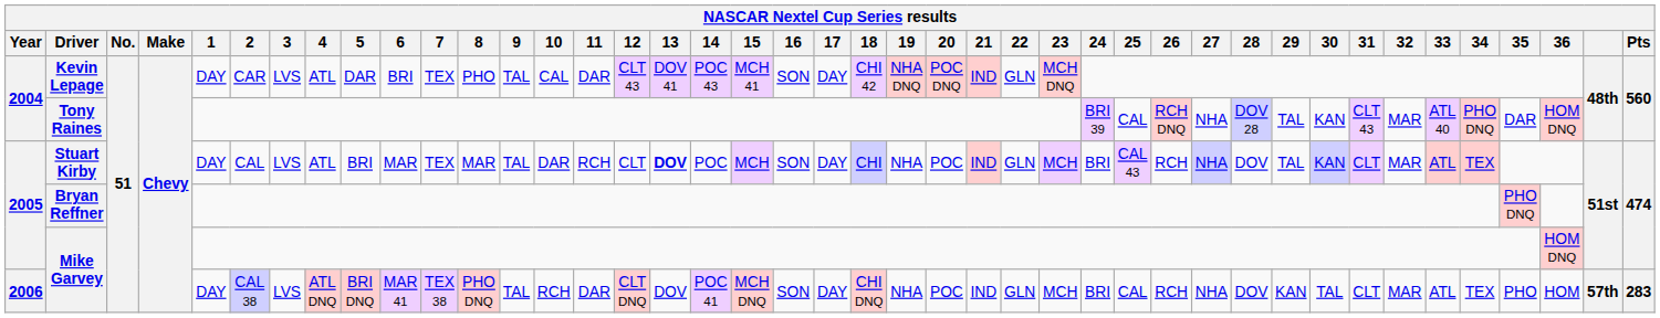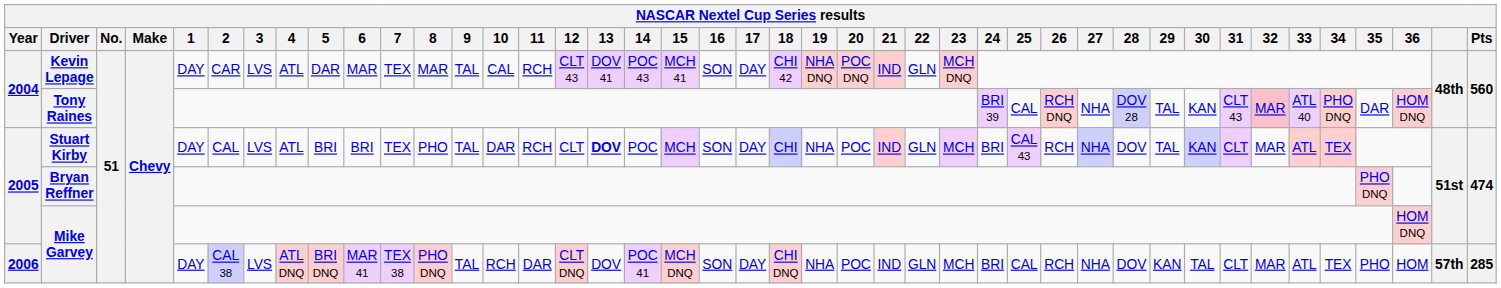 <table class="wikitable" style="text-align:center; font-size:75%">
 <tr>
 <th colspan=45><a href='#'>NASCAR Nextel Cup Series</a> results</th>
 </tr>
 <tr>
 <th>Year</th>
 <th>Driver</th>
 <th>No.</th>
 <th>Make</th>
 <th>1</th>
 <th>2</th>
 <th>3</th>
 <th>4</th>
 <th>5</th>
 <th>6</th>
 <th>7</th>
 <th>8</th>
 <th>9</th>
 <th>10</th>
 <th>11</th>
 <th>12</th>
 <th>13</th>
 <th>14</th>
 <th>15</th>
 <th>16</th>
 <th>17</th>
 <th>18</th>
 <th>19</th>
 <th>20</th>
 <th>21</th>
 <th>22</th>
 <th>23</th>
 <th>24</th>
 <th>25</th>
 <th>26</th>
 <th>27</th>
 <th>28</th>
 <th>29</th>
 <th>30</th>
 <th>31</th>
 <th>32</th>
 <th>33</th>
 <th>34</th>
 <th>35</th>
 <th>36</th>
 <th></th>
 <th>Pts</th>
 </tr>
 <tr>
 <th rowspan=2><a href='#'>2004</a></th>
 <th><a href='#'>Kevin Lepage</a></th>
 <th rowspan=6>51</th>
 <th rowspan=6><a href='#'>Chevy</a></th>
 <td><a href='#'>DAY</a></td>
 <td><a href='#'>CAR</a></td>
 <td><a href='#'>LVS</a></td>
 <td><a href='#'>ATL</a></td>
 <td><a href='#'>DAR</a></td>
-<td><a href='#'>BRI</a></td>
+<td><a href='#'>MAR</a></td>
 <td><a href='#'>TEX</a></td>
-<td><a href='#'>PHO</a></td>
+<td><a href='#'>MAR</a></td>
 <td><a href='#'>TAL</a></td>
 <td><a href='#'>CAL</a></td>
-<td><a href='#'>DAR</a></td>
+<td><a href='#'>RCH</a></td>
 <td style="background:#EFCFFF;"><a href='#'>CLT</a><br><small>43</small></td>
 <td style="background:#EFCFFF;"><a href='#'>DOV</a><br><small>41</small></td>
 <td style="background:#EFCFFF;"><a href='#'>POC</a><br><small>43</small></td>
 <td style="background:#EFCFFF;"><a href='#'>MCH</a><br><small>41</small></td>
 <td><a href='#'>SON</a></td>
 <td><a href='#'>DAY</a></td>
 <td style="background:#EFCFFF;"><a href='#'>CHI</a><br><small>42</small></td>
 <td style="background:#FFCFCF;"><a href='#'>NHA</a><br><small>DNQ</small></td>
 <td style="background:#FFCFCF;"><a href='#'>POC</a><br><small>DNQ</small></td>
 <td style="background:#FFCFCF;"><a href='#'>IND</a><br></td>
 <td><a href='#'>GLN</a></td>
 <td style="background:#FFCFCF;"><a href='#'>MCH</a><br><small>DNQ</small></td>
 <td colspan=13></td>
 <th rowspan=2>48th</th>
 <th rowspan=2>560</th>
 </tr>
 <tr>
 <th><a href='#'>Tony Raines</a></th>
 <td colspan=23></td>
 <td style="background:#EFCFFF;"><a href='#'>BRI</a><br><small>39</small></td>
 <td><a href='#'>CAL</a></td>
 <td style="background:#FFCFCF;"><a href='#'>RCH</a><br><small>DNQ</small></td>
 <td><a href='#'>NHA</a></td>
 <td style="background:#CFCFFF;"><a href='#'>DOV</a><br><small>28</small></td>
 <td><a href='#'>TAL</a></td>
 <td><a href='#'>KAN</a></td>
 <td style="background:#EFCFFF;"><a href='#'>CLT</a><br><small>43</small></td>
-<td><a href='#'>MAR</a></td>
+<td style="background: pink;"><a href='#'>MAR</a></td>
 <td style="background:#EFCFFF;"><a href='#'>ATL</a><br><small>40</small></td>
 <td style="background:#FFCFCF;"><a href='#'>PHO</a><br><small>DNQ</small></td>
 <td><a href='#'>DAR</a></td>
 <td style="background:#FFCFCF;"><a href='#'>HOM</a><br><small>DNQ</small></td>
 </tr>
 <tr>
 <th rowspan=3><a href='#'>2005</a></th>
 <th><a href='#'>Stuart Kirby</a></th>
 <td><a href='#'>DAY</a></td>
 <td><a href='#'>CAL</a></td>
 <td><a href='#'>LVS</a></td>
 <td><a href='#'>ATL</a></td>
 <td><a href='#'>BRI</a></td>
-<td><a href='#'>MAR</a></td>
+<td><a href='#'>BRI</a></td>
 <td><a href='#'>TEX</a></td>
-<td><a href='#'>MAR</a></td>
+<td><a href='#'>PHO</a></td>
 <td><a href='#'>TAL</a></td>
 <td><a href='#'>DAR</a></td>
 <td><a href='#'>RCH</a></td>
 <td><a href='#'>CLT</a></td>
 <td><strong><a href='#'>DOV</a></strong></td>
 <td><a href='#'>POC</a></td>
 <td style="background:#EFCFFF;"><a href='#'>MCH</a><br></td>
 <td><a href='#'>SON</a></td>
 <td><a href='#'>DAY</a></td>
 <td style="background:#CFCFFF;"><a href='#'>CHI</a><br></td>
 <td><a href='#'>NHA</a></td>
 <td><a href='#'>POC</a></td>
 <td style="background:#FFCFCF;"><a href='#'>IND</a><br></td>
 <td><a href='#'>GLN</a></td>
 <td style="background:#EFCFFF;"><a href='#'>MCH</a><br></td>
 <td><a href='#'>BRI</a></td>
 <td style="background:#EFCFFF;"><a href='#'>CAL</a><br><small>43</small></td>
 <td><a href='#'>RCH</a></td>
 <td style="background:#CFCFFF;"><a href='#'>NHA</a><br></td>
 <td><a href='#'>DOV</a></td>
 <td><a href='#'>TAL</a></td>
 <td style="background:#CFCFFF;"><a href='#'>KAN</a><br></td>
 <td style="background:#EFCFFF;"><a href='#'>CLT</a><br></td>
 <td><a href='#'>MAR</a></td>
 <td style="background:#FFCFCF;"><a href='#'>ATL</a><br></td>
 <td style="background:#FFCFCF;"><a href='#'>TEX</a><br></td>
 <td colspan=2></td>
 <th rowspan=3>51st</th>
 <th rowspan=3>474</th>
 </tr>
 <tr>
 <th><a href='#'>Bryan Reffner</a></th>
 <td colspan=34></td>
 <td style="background:#FFCFCF;"><a href='#'>PHO</a><br><small>DNQ</small></td>
 <td colspan=1></td>
 </tr>
 <tr>
 <th rowspan=2><a href='#'>Mike Garvey</a></th>
 <td colspan=35></td>
 <td style="background:#FFCFCF;"><a href='#'>HOM</a><br><small>DNQ</small></td>
 </tr>
 <tr>
 <th><a href='#'>2006</a></th>
 <td><a href='#'>DAY</a></td>
 <td style="background:#CFCFFF;"><a href='#'>CAL</a><br><small>38</small></td>
 <td><a href='#'>LVS</a></td>
 <td style="background:#FFCFCF;"><a href='#'>ATL</a><br><small>DNQ</small></td>
 <td style="background:#FFCFCF;"><a href='#'>BRI</a><br><small>DNQ</small></td>
 <td style="background:#EFCFFF;"><a href='#'>MAR</a><br><small>41</small></td>
 <td style="background:#EFCFFF;"><a href='#'>TEX</a><br><small>38</small></td>
 <td style="background:#FFCFCF;"><a href='#'>PHO</a><br><small>DNQ</small></td>
 <td><a href='#'>TAL</a></td>
 <td><a href='#'>RCH</a></td>
 <td><a href='#'>DAR</a></td>
 <td style="background:#FFCFCF;"><a href='#'>CLT</a><br><small>DNQ</small></td>
 <td><a href='#'>DOV</a></td>
 <td style="background:#EFCFFF;"><a href='#'>POC</a><br><small>41</small></td>
 <td style="background:#FFCFCF;"><a href='#'>MCH</a><br><small>DNQ</small></td>
 <td><a href='#'>SON</a></td>
 <td><a href='#'>DAY</a></td>
 <td style="background:#FFCFCF;"><a href='#'>CHI</a><br><small>DNQ</small></td>
 <td><a href='#'>NHA</a></td>
 <td><a href='#'>POC</a></td>
 <td><a href='#'>IND</a></td>
 <td><a href='#'>GLN</a></td>
 <td><a href='#'>MCH</a></td>
 <td><a href='#'>BRI</a></td>
 <td><a href='#'>CAL</a></td>
 <td><a href='#'>RCH</a></td>
 <td><a href='#'>NHA</a></td>
 <td><a href='#'>DOV</a></td>
 <td><a href='#'>KAN</a></td>
 <td><a href='#'>TAL</a></td>
 <td><a href='#'>CLT</a></td>
 <td><a href='#'>MAR</a></td>
 <td><a href='#'>ATL</a></td>
 <td><a href='#'>TEX</a></td>
 <td><a href='#'>PHO</a></td>
 <td><a href='#'>HOM</a></td>
 <th>57th</th>
-<th>283</th>
+<th>285</th>
 </tr>
 </table>
